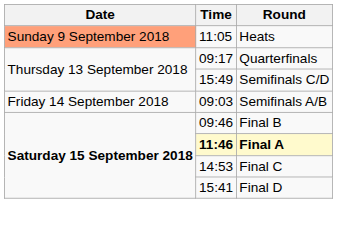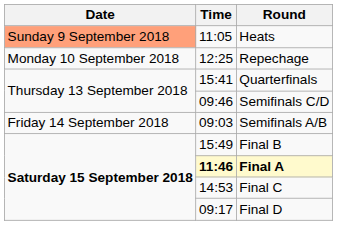 <table class="wikitable">
 <tr>
 <th>Date</th>
 <th>Time</th>
 <th>Round</th>
 </tr>
 <tr>
 <td style="background: lightsalmon;">Sunday 9 September 2018</td>
 <td>11:05</td>
 <td>Heats</td>
 </tr>
 <tr>
+<td>Monday 10 September 2018</td>
+<td>12:25</td>
+<td>Repechage</td>
+</tr>
+<tr>
 <td rowspan=2>Thursday 13 September 2018</td>
-<td>09:17</td>
+<td>15:41</td>
 <td>Quarterfinals</td>
 </tr>
 <tr>
-<td>15:49</td>
+<td>09:46</td>
 <td>Semifinals C/D</td>
 </tr>
 <tr>
 <td>Friday 14 September 2018</td>
 <td>09:03</td>
 <td>Semifinals A/B</td>
 </tr>
 <tr>
 <td rowspan=4><strong>Saturday 15 September 2018</strong></td>
-<td>09:46</td>
+<td>15:49</td>
 <td>Final B</td>
 </tr>
 <tr>
 <td style=background:lemonchiffon><strong>11:46</strong></td>
 <td style=background:lemonchiffon><strong>Final A</strong></td>
 </tr>
 <tr>
 <td>14:53</td>
 <td>Final C</td>
 </tr>
 <tr>
-<td>15:41</td>
+<td>09:17</td>
 <td>Final D</td>
 </tr>
 </table>
